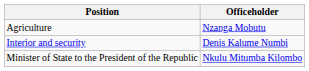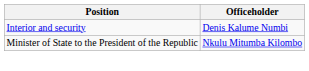 <table class=wikitable>
 <tr>
 <th>Position</th>
 <th>Officeholder</th>
-</tr>
-<tr>
-<td>Agriculture</td>
-<td><a href='#'>Nzanga Mobutu</a></td>
 </tr>
 <tr>
 <td><a href='#'>Interior and security</a></td>
 <td><a href='#'>Denis Kalume Numbi</a></td>
 </tr>
 <tr>
 <td>Minister of State to the President of the Republic</td>
 <td><a href='#'>Nkulu Mitumba Kilombo</a></td>
 </tr>
 </table>
